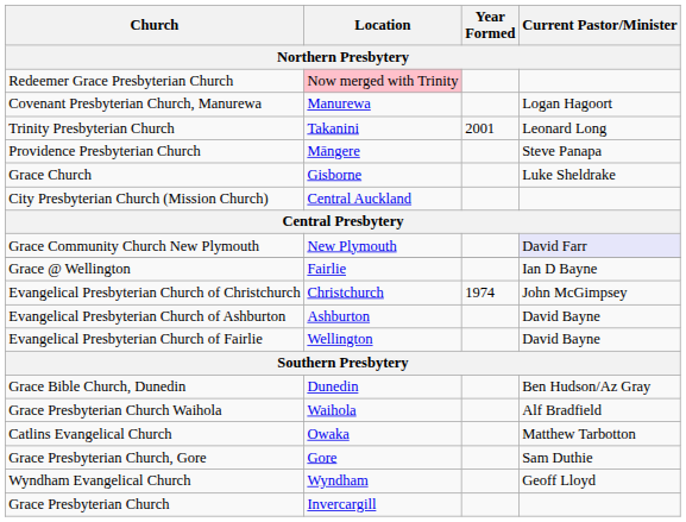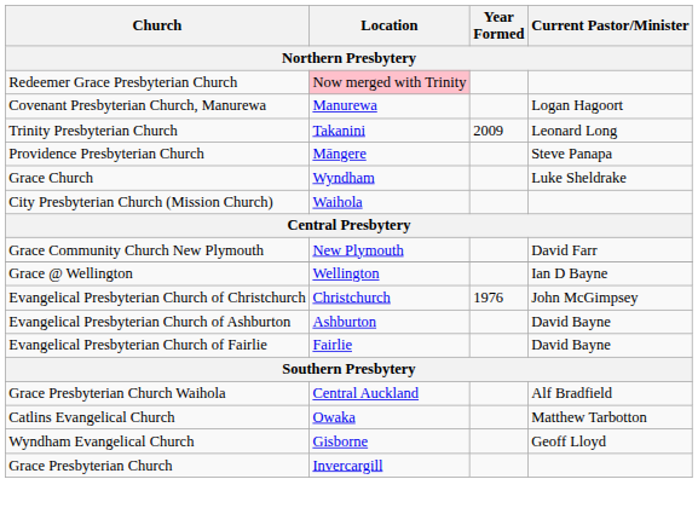 <table class="wikitable">
 <tr>
 <th>Church</th>
 <th>Location</th>
 <th>Year<br>Formed</th>
 <th>Current Pastor/Minister</th>
 </tr>
 <tr>
 <th colspan=4>Northern Presbytery</th>
 </tr>
 <tr>
 <td>Redeemer Grace Presbyterian Church</td>
 <td style="background: pink;">Now merged with Trinity</td>
 <td></td>
 </tr>
 <tr>
 <td>Covenant Presbyterian Church, Manurewa</td>
 <td><a href='#'>Manurewa</a></td>
 <td></td>
 <td>Logan Hagoort</td>
 </tr>
 <tr>
 <td>Trinity Presbyterian Church</td>
 <td><a href='#'>Takanini</a></td>
-<td>2001</td>
+<td>2009</td>
 <td>Leonard Long</td>
 </tr>
 <tr>
 <td>Providence Presbyterian Church</td>
 <td><a href='#'>Māngere</a></td>
 <td></td>
 <td>Steve Panapa</td>
 </tr>
 <tr>
 <td>Grace Church</td>
-<td><a href='#'>Gisborne</a></td>
+<td><a href='#'>Wyndham</a></td>
 <td></td>
 <td>Luke Sheldrake</td>
 </tr>
 <tr>
 <td>City Presbyterian Church (Mission Church)</td>
-<td><a href='#'>Central Auckland</a></td>
+<td><a href='#'>Waihola</a></td>
 <td></td>
 <td></td>
 </tr>
 <tr>
 <th colspan=4>Central Presbytery</th>
 </tr>
 <tr>
 <td>Grace Community Church New Plymouth</td>
 <td><a href='#'>New Plymouth</a></td>
 <td></td>
-<td style="background: lavender;">David Farr</td>
+<td>David Farr</td>
 </tr>
 <tr>
 </tr>
 <tr>
 <td>Grace @ Wellington</td>
-<td><a href='#'>Fairlie</a></td>
+<td><a href='#'>Wellington</a></td>
 <td></td>
 <td>Ian D Bayne</td>
 </tr>
 <tr>
 <td>Evangelical Presbyterian Church of Christchurch</td>
 <td><a href='#'>Christchurch</a></td>
-<td>1974</td>
+<td>1976</td>
 <td>John McGimpsey</td>
 </tr>
 <tr>
 <td>Evangelical Presbyterian Church of Ashburton</td>
 <td><a href='#'>Ashburton</a></td>
 <td></td>
 <td>David Bayne</td>
 </tr>
 <tr>
 <td>Evangelical Presbyterian Church of Fairlie</td>
-<td><a href='#'>Wellington</a></td>
+<td><a href='#'>Fairlie</a></td>
 <td></td>
 <td>David Bayne</td>
 </tr>
 <tr>
 <th colspan=4>Southern Presbytery</th>
 </tr>
 <tr>
-<td>Grace Bible Church, Dunedin </td>
-<td><a href='#'>Dunedin</a></td>
-<td></td>
-<td>Ben Hudson/Az Gray</td>
-</tr>
-<tr>
 <td>Grace Presbyterian Church Waihola</td>
-<td><a href='#'>Waihola</a></td>
+<td><a href='#'>Central Auckland</a></td>
 <td></td>
 <td>Alf Bradfield</td>
 </tr>
 <tr>
 <td>Catlins Evangelical Church</td>
 <td><a href='#'>Owaka</a></td>
 <td></td>
 <td>Matthew Tarbotton</td>
 </tr>
 <tr>
-<td>Grace Presbyterian Church, Gore</td>
-<td><a href='#'>Gore</a></td>
-<td></td>
-<td>Sam Duthie</td>
-</tr>
-<tr>
 <td>Wyndham Evangelical Church</td>
-<td><a href='#'>Wyndham</a></td>
+<td><a href='#'>Gisborne</a></td>
 <td></td>
 <td>Geoff Lloyd</td>
 </tr>
 <tr>
 <td>Grace Presbyterian Church</td>
 <td><a href='#'>Invercargill</a></td>
 <td></td>
 <td></td>
 </tr>
 </table>
